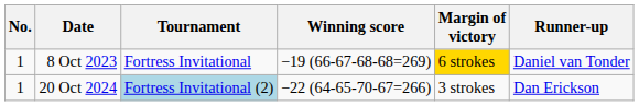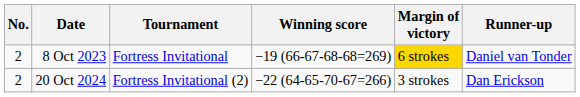 <table class="wikitable" style="font-size:95%;">
 <tr>
 <th>No.</th>
 <th>Date</th>
 <th>Tournament</th>
 <th>Winning score</th>
 <th>Margin of<br>victory</th>
 <th>Runner-up</th>
 </tr>
 <tr>
-<td align=center>1</td>
+<td align=center>2</td>
 <td align=right>8 Oct <a href='#'>2023</a></td>
 <td><a href='#'>Fortress Invitational</a></td>
 <td>−19 (66-67-68-68=269)</td>
 <td style="background: gold;">6 strokes</td>
 <td> <a href='#'>Daniel van Tonder</a></td>
 </tr>
 <tr>
-<td align=center>1</td>
+<td align=center>2</td>
 <td align=right>20 Oct <a href='#'>2024</a></td>
-<td style="background: lightblue;"><a href='#'>Fortress Invitational</a> (2)</td>
+<td><a href='#'>Fortress Invitational</a> (2)</td>
 <td>−22 (64-65-70-67=266)</td>
 <td>3 strokes</td>
 <td> <a href='#'>Dan Erickson</a></td>
 </tr>
 </table>
